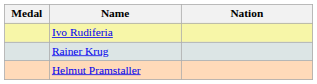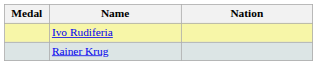 <table class=wikitable style="border:1px solid #AAAAAA;font-size:90%">
 <tr bgcolor="#E4E4E4">
 <th width=50>Medal</th>
 <th width=160>Name</th>
 <th width=160>Nation</th>
 </tr>
 <tr bgcolor="#F7F6A8">
 <td align="center"></td>
 <td><a href='#'>Ivo Rudiferia</a></td>
 <td></td>
 </tr>
 <tr bgcolor="#DCE5E5">
 <td align="center"></td>
 <td><a href='#'>Rainer Krug</a></td>
 <td></td>
 </tr>
-<tr bgcolor="#FFDAB9">
-<td align="center"></td>
-<td><a href='#'>Helmut Pramstaller</a></td>
-<td></td>
-</tr>
 </table>
